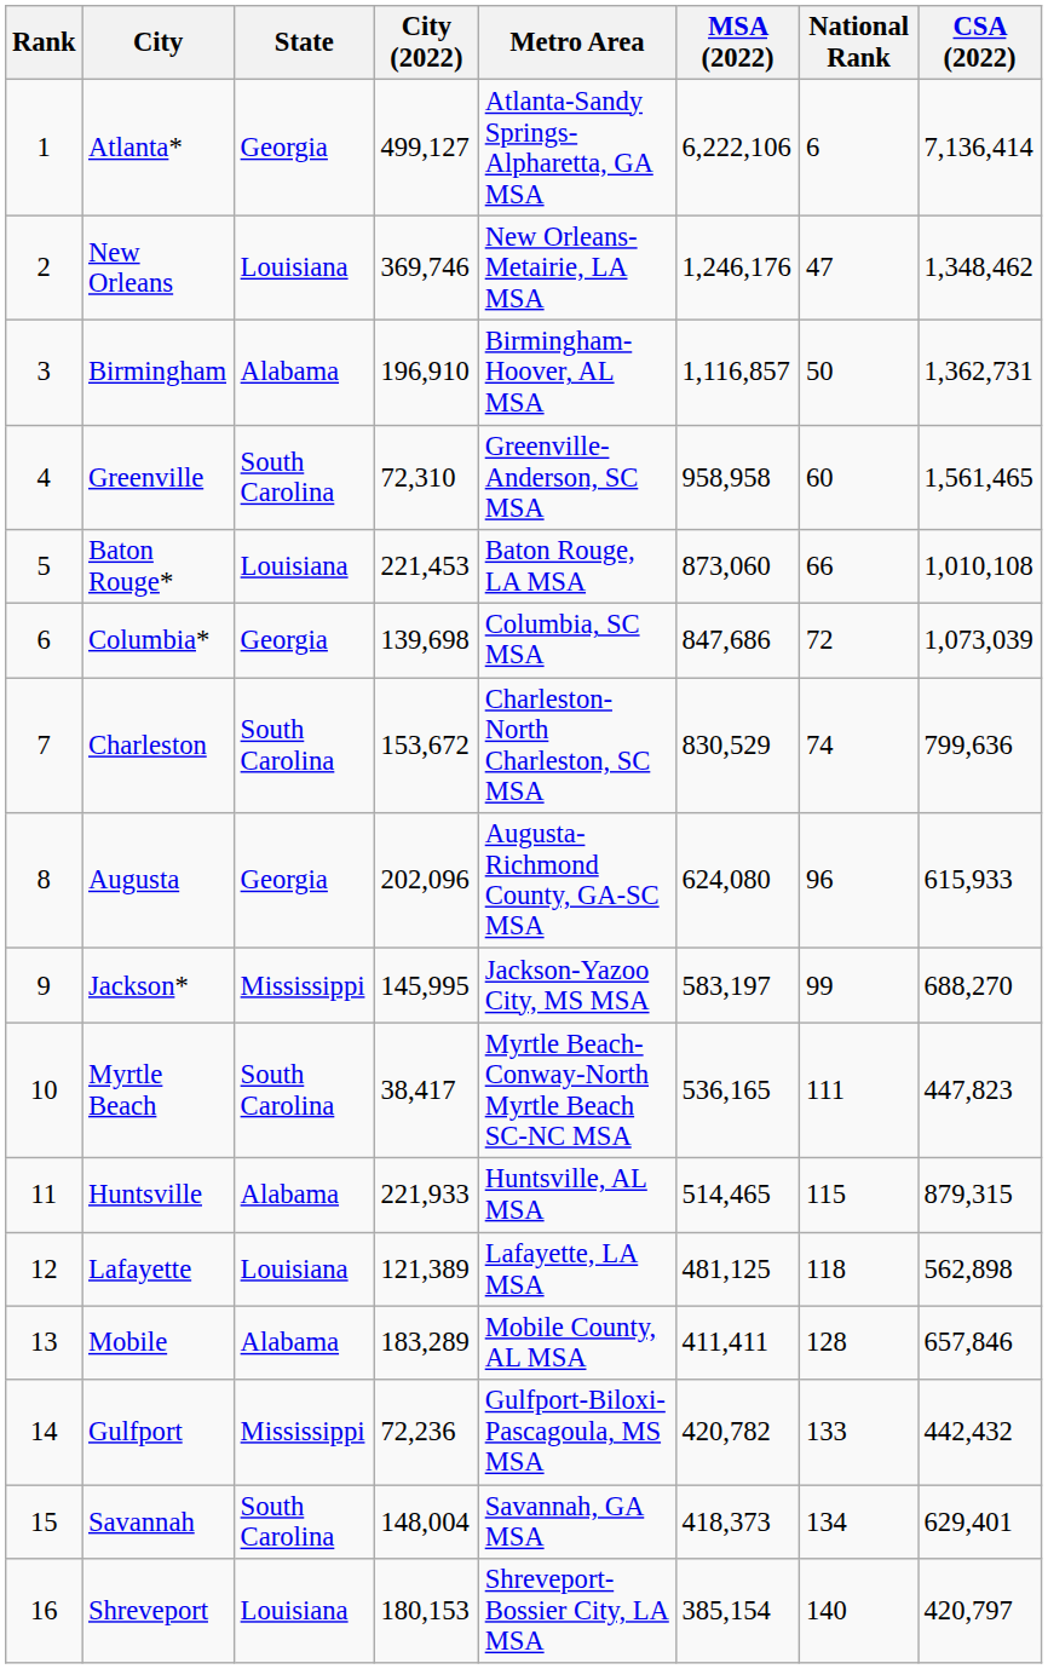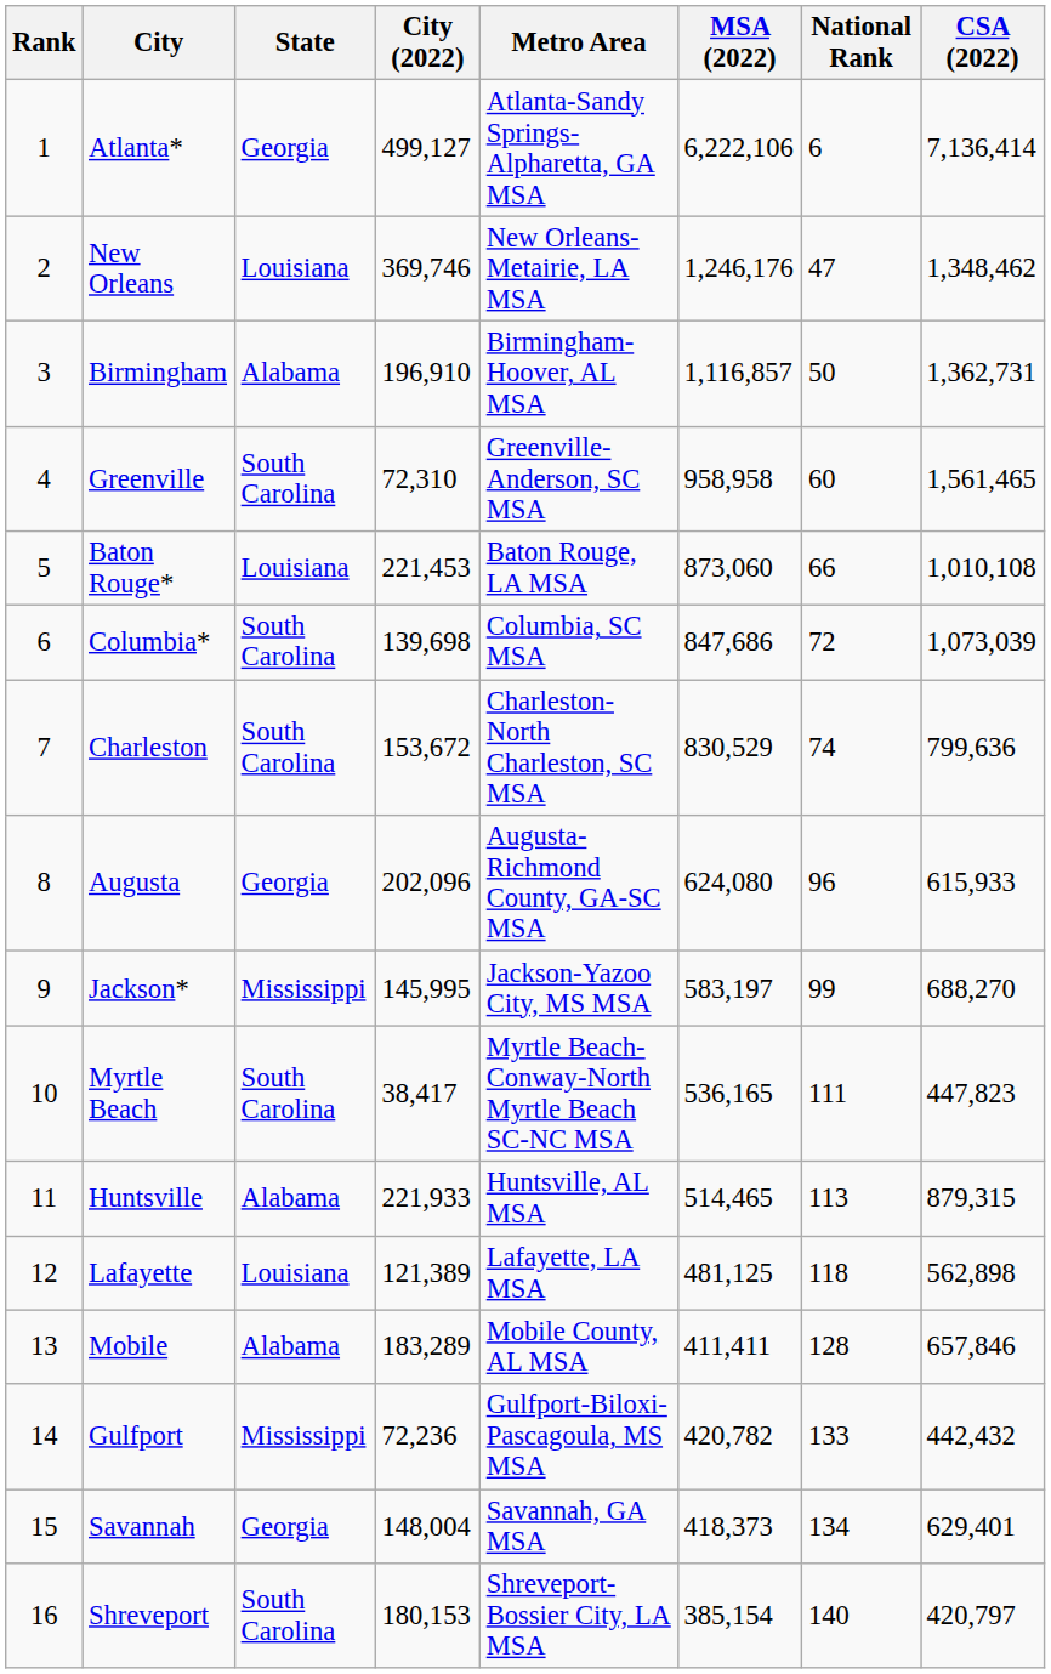 <table class="wikitable sortable">
 <tr>
 <th>Rank</th>
 <th>City</th>
 <th>State</th>
 <th>City (2022)</th>
 <th>Metro Area</th>
 <th><a href='#'>MSA</a> (2022)</th>
 <th>National Rank</th>
 <th><a href='#'>CSA</a> (2022)</th>
 </tr>
 <tr>
 <td align="center">1</td>
 <td><a href='#'>Atlanta</a>*</td>
 <td><a href='#'>Georgia</a></td>
 <td>499,127</td>
 <td><a href='#'>Atlanta-Sandy Springs-Alpharetta, GA MSA</a></td>
 <td>6,222,106</td>
 <td>6</td>
 <td>7,136,414</td>
 </tr>
 <tr>
 <td align="center">2</td>
 <td><a href='#'>New Orleans</a></td>
 <td><a href='#'>Louisiana</a></td>
 <td>369,746</td>
 <td><a href='#'>New Orleans-Metairie, LA MSA</a></td>
 <td>1,246,176</td>
 <td>47</td>
 <td>1,348,462</td>
 </tr>
 <tr>
 <td align="center">3</td>
 <td><a href='#'>Birmingham</a></td>
 <td><a href='#'>Alabama</a></td>
 <td>196,910</td>
 <td><a href='#'>Birmingham-Hoover, AL MSA</a></td>
 <td>1,116,857</td>
 <td>50</td>
 <td>1,362,731</td>
 </tr>
 <tr>
 <td align="center">4</td>
 <td><a href='#'>Greenville</a></td>
 <td><a href='#'>South Carolina</a></td>
 <td>72,310</td>
 <td><a href='#'>Greenville-Anderson, SC MSA</a></td>
 <td>958,958</td>
 <td>60</td>
 <td>1,561,465</td>
 </tr>
 <tr>
 <td align="center">5</td>
 <td><a href='#'>Baton Rouge</a>*</td>
 <td><a href='#'>Louisiana</a></td>
 <td>221,453</td>
 <td><a href='#'>Baton Rouge, LA MSA</a></td>
 <td>873,060</td>
 <td>66</td>
 <td>1,010,108</td>
 </tr>
 <tr>
 <td align="center">6</td>
 <td><a href='#'>Columbia</a>*</td>
-<td><a href='#'>Georgia</a></td>
+<td><a href='#'>South Carolina</a></td>
 <td>139,698</td>
 <td><a href='#'>Columbia, SC MSA</a></td>
 <td>847,686</td>
 <td>72</td>
 <td>1,073,039</td>
 </tr>
 <tr>
 <td align="center">7</td>
 <td><a href='#'>Charleston</a></td>
 <td><a href='#'>South Carolina</a></td>
 <td>153,672</td>
 <td><a href='#'>Charleston-North Charleston, SC MSA</a></td>
 <td>830,529</td>
 <td>74</td>
 <td>799,636</td>
 </tr>
 <tr>
 <td align="center">8</td>
 <td><a href='#'>Augusta</a></td>
 <td><a href='#'>Georgia</a></td>
 <td>202,096</td>
 <td><a href='#'>Augusta-Richmond County, GA-SC MSA</a></td>
 <td>624,080</td>
 <td>96</td>
 <td>615,933</td>
 </tr>
 <tr>
 <td align="center">9</td>
 <td><a href='#'>Jackson</a>*</td>
 <td><a href='#'>Mississippi</a></td>
 <td>145,995</td>
 <td><a href='#'>Jackson-Yazoo City, MS MSA</a></td>
 <td>583,197</td>
 <td>99</td>
 <td>688,270</td>
 </tr>
 <tr>
 <td align="center">10</td>
 <td><a href='#'>Myrtle Beach</a></td>
 <td><a href='#'>South Carolina</a></td>
 <td>38,417</td>
 <td><a href='#'>Myrtle Beach-Conway-North Myrtle Beach SC-NC MSA</a></td>
 <td>536,165</td>
 <td>111</td>
 <td>447,823</td>
 </tr>
 <tr>
 <td align="center">11</td>
 <td><a href='#'>Huntsville</a></td>
 <td><a href='#'>Alabama</a></td>
 <td>221,933</td>
 <td><a href='#'>Huntsville, AL MSA</a></td>
 <td>514,465</td>
-<td>115</td>
+<td>113</td>
 <td>879,315</td>
 </tr>
 <tr>
 <td align="center">12</td>
 <td><a href='#'>Lafayette</a></td>
 <td><a href='#'>Louisiana</a></td>
 <td>121,389</td>
 <td><a href='#'>Lafayette, LA MSA</a></td>
 <td>481,125</td>
 <td>118</td>
 <td>562,898</td>
 </tr>
 <tr>
 <td align="center">13</td>
 <td><a href='#'>Mobile</a></td>
 <td><a href='#'>Alabama</a></td>
 <td>183,289</td>
 <td><a href='#'>Mobile County, AL MSA</a></td>
 <td>411,411</td>
 <td>128</td>
 <td>657,846</td>
 </tr>
 <tr>
 <td align="center">14</td>
 <td><a href='#'>Gulfport</a></td>
 <td><a href='#'>Mississippi</a></td>
 <td>72,236</td>
 <td><a href='#'>Gulfport-Biloxi-Pascagoula, MS MSA</a></td>
 <td>420,782</td>
 <td>133</td>
 <td>442,432</td>
 </tr>
 <tr>
 <td align="center">15</td>
 <td><a href='#'>Savannah</a></td>
-<td><a href='#'>South Carolina</a></td>
+<td><a href='#'>Georgia</a></td>
 <td>148,004</td>
 <td><a href='#'>Savannah, GA MSA</a></td>
 <td>418,373</td>
 <td>134</td>
 <td>629,401</td>
 </tr>
 <tr>
 <td align="center">16</td>
 <td><a href='#'>Shreveport</a></td>
-<td><a href='#'>Louisiana</a></td>
+<td><a href='#'>South Carolina</a></td>
 <td>180,153</td>
 <td><a href='#'>Shreveport-Bossier City, LA MSA</a></td>
 <td>385,154</td>
 <td>140</td>
 <td>420,797</td>
 </tr>
 </table>
